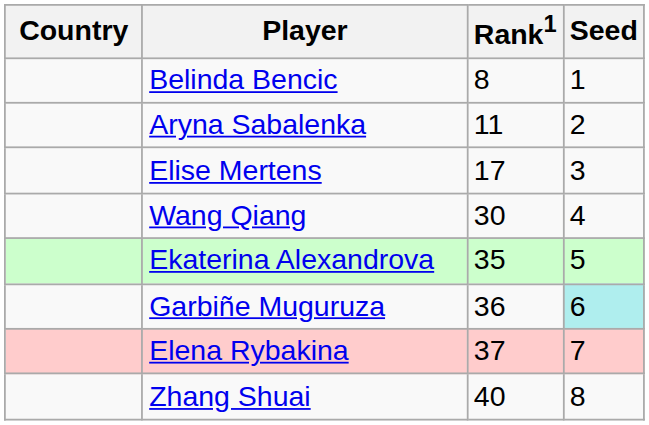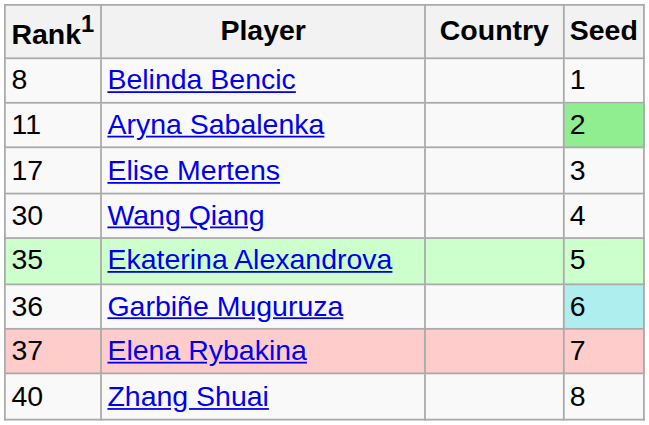 <table class="sortable wikitable">
 <tr>
+<th>Rank<sup>1</sup></th>
+<th style="width:175px;">Player</th>
 <th style="width:70px;">Country</th>
-<th style="width:175px;">Player</th>
-<th>Rank<sup>1</sup></th>
 <th>Seed</th>
 </tr>
 <tr>
+<td>8</td>
+<td><a href='#'>Belinda Bencic</a></td>
 <td></td>
-<td><a href='#'>Belinda Bencic</a></td>
-<td>8</td>
 <td>1</td>
 </tr>
 <tr>
+<td>11</td>
+<td><a href='#'>Aryna Sabalenka</a></td>
 <td></td>
-<td><a href='#'>Aryna Sabalenka</a></td>
-<td>11</td>
-<td>2</td>
+<td style="background: lightgreen;">2</td>
 </tr>
 <tr>
+<td>17</td>
+<td><a href='#'>Elise Mertens</a></td>
 <td></td>
-<td><a href='#'>Elise Mertens</a></td>
-<td>17</td>
 <td>3</td>
 </tr>
 <tr>
+<td>30</td>
+<td><a href='#'>Wang Qiang</a></td>
 <td></td>
-<td><a href='#'>Wang Qiang</a></td>
-<td>30</td>
 <td>4</td>
 </tr>
 <tr style="background:#cfc;">
+<td>35</td>
+<td><a href='#'>Ekaterina Alexandrova</a></td>
 <td></td>
-<td><a href='#'>Ekaterina Alexandrova</a></td>
-<td>35</td>
 <td>5</td>
 </tr>
 <tr>
+<td>36</td>
+<td><a href='#'>Garbiñe Muguruza</a></td>
 <td></td>
-<td><a href='#'>Garbiñe Muguruza</a></td>
-<td>36</td>
 <td style="background: paleturquoise;">6</td>
 </tr>
 <tr style="background:#fcc;">
+<td>37</td>
+<td><a href='#'>Elena Rybakina</a></td>
 <td></td>
-<td><a href='#'>Elena Rybakina</a></td>
-<td>37</td>
 <td>7</td>
 </tr>
 <tr>
+<td>40</td>
+<td><a href='#'>Zhang Shuai</a></td>
 <td></td>
-<td><a href='#'>Zhang Shuai</a></td>
-<td>40</td>
 <td>8</td>
 </tr>
 </table>
